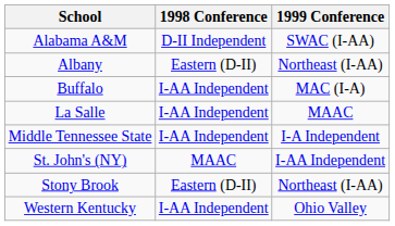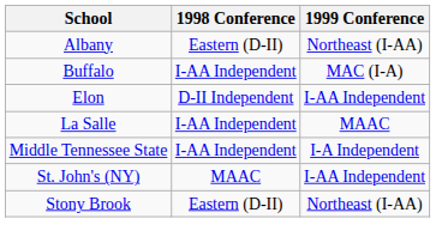 <table class="wikitable sortable">
 <tr>
 <th>School</th>
 <th>1998 Conference</th>
 <th>1999 Conference</th>
-</tr>
-<tr style="text-align:center;">
-<td><a href='#'>Alabama A&M</a></td>
-<td><a href='#'>D-II Independent</a></td>
-<td><a href='#'>SWAC</a> (I-AA)</td>
 </tr>
 <tr style="text-align:center;">
 <td><a href='#'>Albany</a></td>
 <td><a href='#'>Eastern</a> (D-II)</td>
 <td><a href='#'>Northeast</a> (I-AA)</td>
 </tr>
 <tr style="text-align:center;">
 <td><a href='#'>Buffalo</a></td>
 <td><a href='#'>I-AA Independent</a></td>
 <td><a href='#'>MAC</a> (I-A)</td>
+</tr>
+<tr style="text-align:center;">
+<td><a href='#'>Elon</a></td>
+<td><a href='#'>D-II Independent</a></td>
+<td><a href='#'>I-AA Independent</a></td>
 </tr>
 <tr style="text-align:center;">
 <td><a href='#'>La Salle</a></td>
 <td><a href='#'>I-AA Independent</a></td>
 <td><a href='#'>MAAC</a></td>
 </tr>
 <tr style="text-align:center;">
 <td><a href='#'>Middle Tennessee State</a></td>
 <td><a href='#'>I-AA Independent</a></td>
 <td><a href='#'>I-A Independent</a></td>
 </tr>
 <tr style="text-align:center;">
 <td><a href='#'>St. John's (NY)</a></td>
 <td><a href='#'>MAAC</a></td>
 <td><a href='#'>I-AA Independent</a></td>
 </tr>
 <tr style="text-align:center;">
 <td><a href='#'>Stony Brook</a></td>
 <td><a href='#'>Eastern</a> (D-II)</td>
 <td><a href='#'>Northeast</a> (I-AA)</td>
 </tr>
-<tr style="text-align:center;">
-<td><a href='#'>Western Kentucky</a></td>
-<td><a href='#'>I-AA Independent</a></td>
-<td><a href='#'>Ohio Valley</a></td>
-</tr>
 </table>
